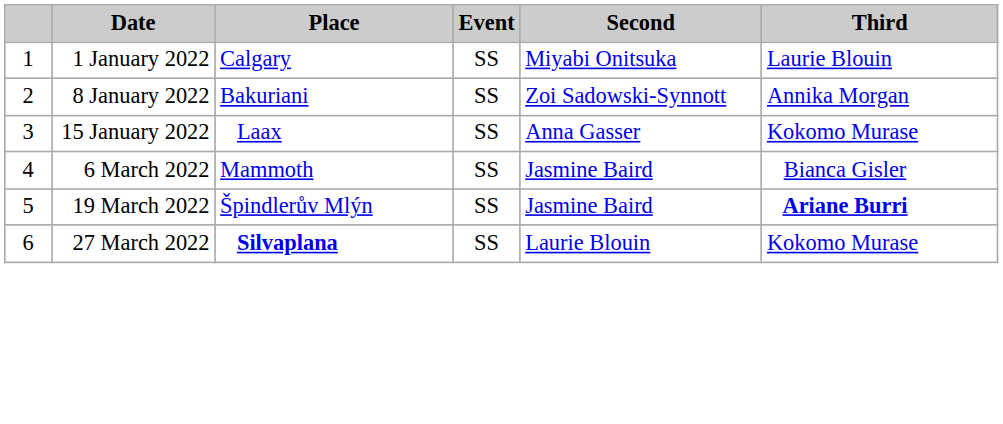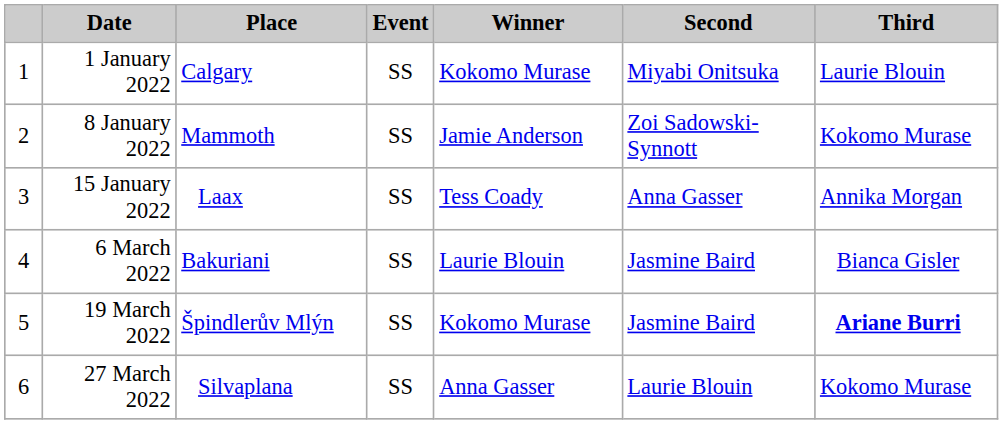 <table class="wikitable plainrowheaders" style="background:#fff; font-size:86%; line-height:16px; border:grey solid 1px; border-collapse:collapse;">
 <tr>
 <th scope="col" style="background:#ccc; width:30px;"></th>
 <th scope="col" style="background:#ccc; width:120px;">Date</th>
 <th scope="col" style="background:#ccc; width:180px;">Place</th>
 <th scope="col" style="background:#ccc; width:30px;">Event</th>
+<th scope="col" style="background:#ccc; width:185px;">Winner</th>
 <th scope="col" style="background:#ccc; width:185px;">Second</th>
 <th scope="col" style="background:#ccc; width:185px;">Third</th>
 </tr>
 <tr>
 <td align="center">1</td>
 <td align="right">1 January 2022</td>
 <td> <a href='#'>Calgary</a></td>
 <td align="center">SS</td>
+<td> <a href='#'>Kokomo Murase</a></td>
 <td> <a href='#'>Miyabi Onitsuka</a></td>
 <td> <a href='#'>Laurie Blouin</a></td>
 </tr>
 <tr>
 <td align="center">2</td>
 <td align="right">8 January 2022</td>
-<td> <a href='#'>Bakuriani</a></td>
+<td> <a href='#'>Mammoth</a></td>
 <td align="center">SS</td>
+<td> <a href='#'>Jamie Anderson</a></td>
 <td> <a href='#'>Zoi Sadowski-Synnott</a></td>
-<td> <a href='#'>Annika Morgan</a></td>
+<td> <a href='#'>Kokomo Murase</a></td>
 </tr>
 <tr>
 <td align="center">3</td>
 <td align="right">15 January 2022</td>
 <td>   <a href='#'>Laax</a></td>
 <td align="center">SS</td>
+<td> <a href='#'>Tess Coady</a></td>
 <td> <a href='#'>Anna Gasser</a></td>
-<td> <a href='#'>Kokomo Murase</a></td>
+<td> <a href='#'>Annika Morgan</a></td>
 </tr>
 <tr>
 <td align="center">4</td>
 <td align="right">6 March 2022</td>
-<td> <a href='#'>Mammoth</a></td>
+<td> <a href='#'>Bakuriani</a></td>
 <td align="center">SS</td>
+<td> <a href='#'>Laurie Blouin</a></td>
 <td> <a href='#'>Jasmine Baird</a></td>
 <td>   <a href='#'>Bianca Gisler</a></td>
 </tr>
 <tr>
 <td align="center">5</td>
 <td align="right">19 March 2022</td>
 <td> <a href='#'>Špindlerův Mlýn</a></td>
 <td align="center">SS</td>
+<td> <a href='#'>Kokomo Murase</a></td>
 <td> <a href='#'>Jasmine Baird</a></td>
 <td><strong>   <a href='#'>Ariane Burri</a></strong></td>
 </tr>
 <tr>
 <td align="center">6</td>
 <td align="right">27 March 2022</td>
-<td><strong>   <a href='#'>Silvaplana</a></strong></td>
+<td>   <a href='#'>Silvaplana</a></td>
 <td align="center">SS</td>
+<td> <a href='#'>Anna Gasser</a></td>
 <td> <a href='#'>Laurie Blouin</a></td>
 <td> <a href='#'>Kokomo Murase</a></td>
 </tr>
 </table>
